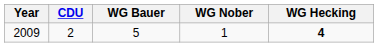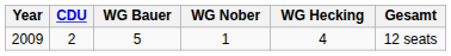 <table class="wikitable" width="500">
 <tr>
 <th>Year</th>
 <th><a href='#'>CDU</a></th>
 <th>WG Bauer</th>
 <th>WG Nober</th>
 <th>WG Hecking</th>
+<th><strong>Gesamt</strong></th>
 </tr>
 <tr align="center">
 <td>2009</td>
 <td>2</td>
 <td>5</td>
 <td>1</td>
-<td><strong>4</strong></td>
+<td>4</td>
+<td>12 seats</td>
 </tr>
 </table>
